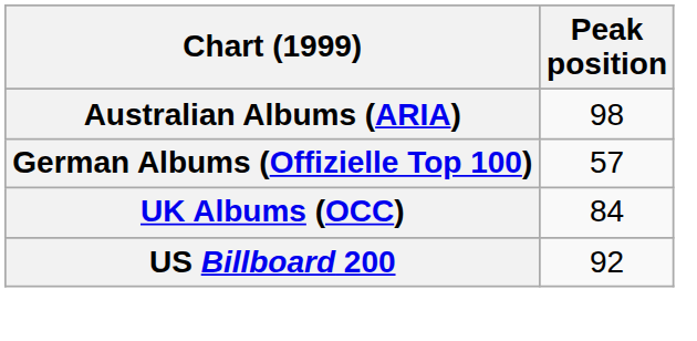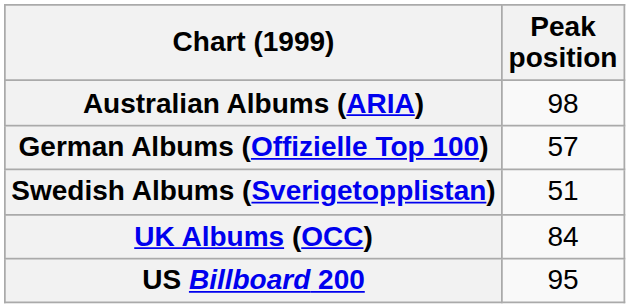 <table class="wikitable sortable plainrowheaders">
 <tr>
 <th scope="col">Chart (1999)</th>
 <th scope="col">Peak<br>position</th>
 </tr>
 <tr>
 <th scope="row">Australian Albums (<a href='#'>ARIA</a>)</th>
 <td align="center">98</td>
 </tr>
 <tr>
 <th scope="row">German Albums (<a href='#'>Offizielle Top 100</a>)</th>
 <td align="center">57</td>
 </tr>
 <tr>
+<th scope="row">Swedish Albums (<a href='#'>Sverigetopplistan</a>)</th>
+<td align="center">51</td>
+</tr>
+<tr>
 <th scope="row"><a href='#'>UK Albums</a> (<a href='#'>OCC</a>)</th>
 <td align="center">84</td>
 </tr>
 <tr>
 <th scope="row">US <a href='#'><em>Billboard</em> 200</a></th>
-<td align="center">92</td>
+<td align="center">95</td>
 </tr>
 </table>
